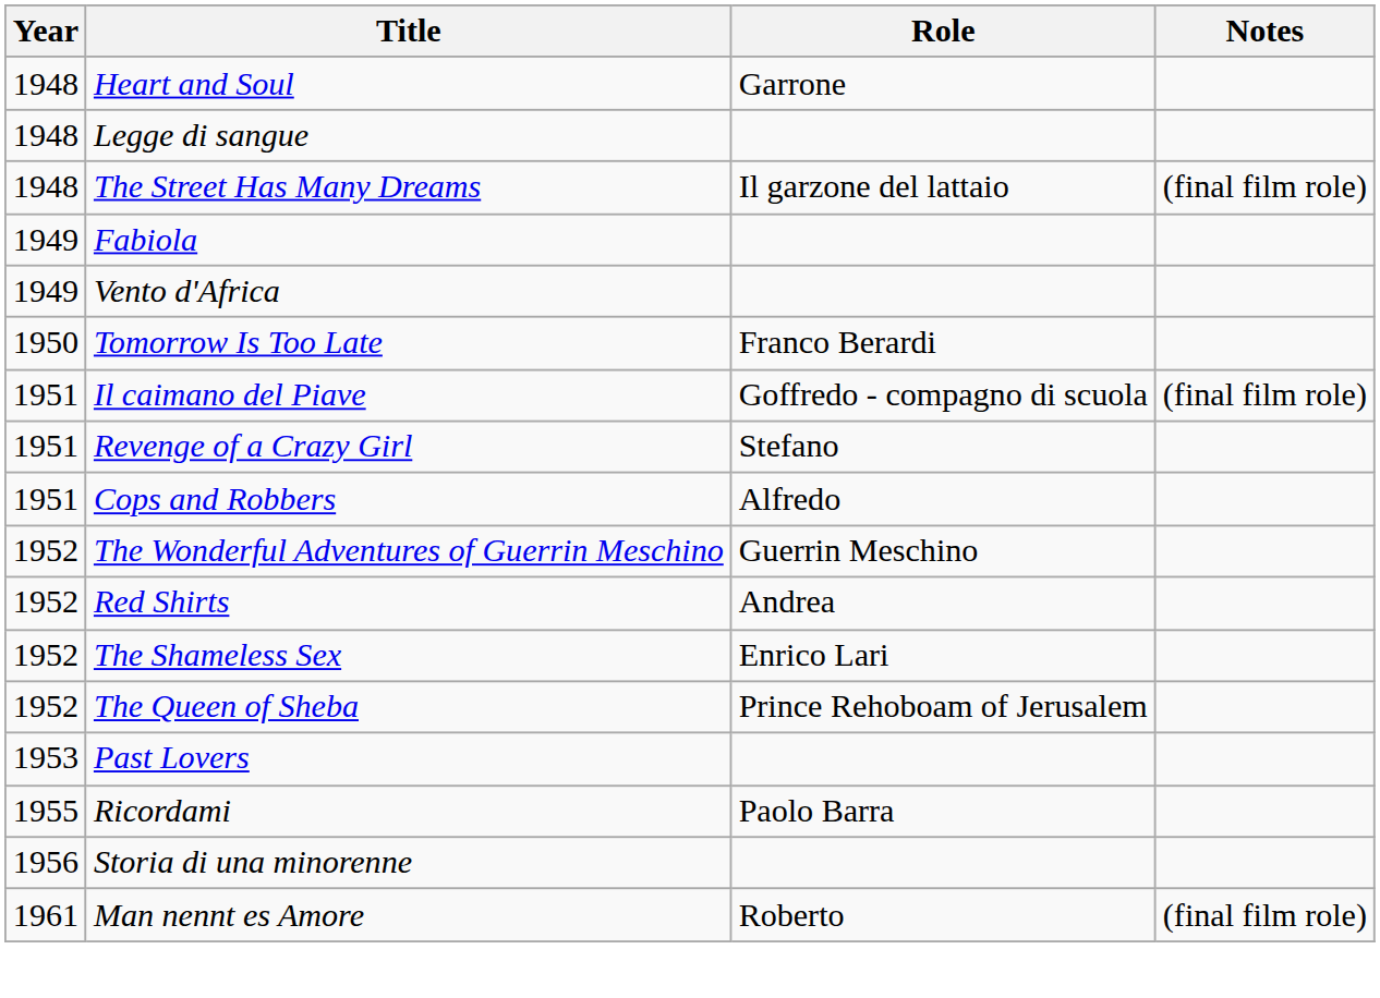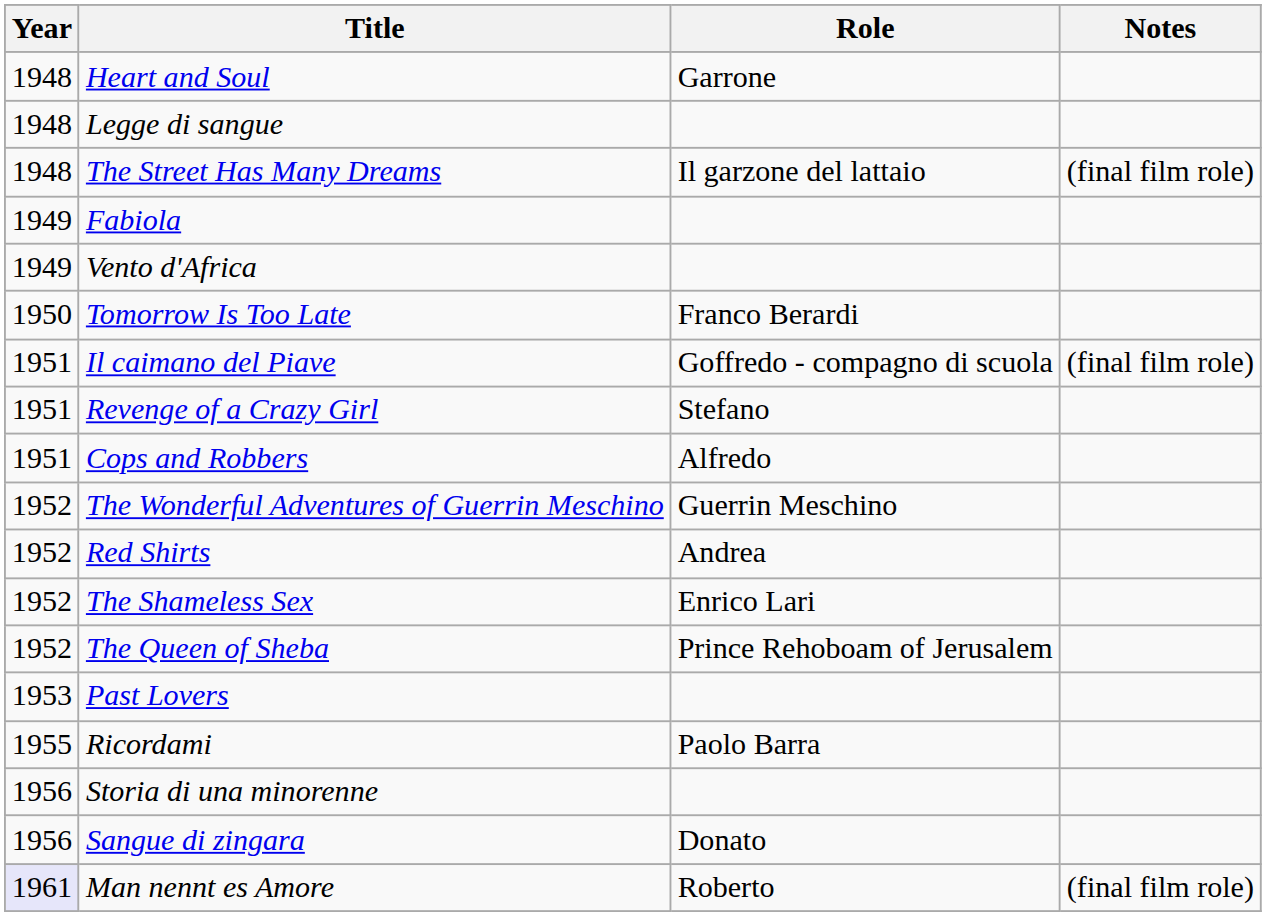 <table class="wikitable">
 <tr>
 <th>Year</th>
 <th>Title</th>
 <th>Role</th>
 <th>Notes</th>
 </tr>
 <tr>
 <td>1948</td>
 <td><em><a href='#'>Heart and Soul</a></em></td>
 <td>Garrone</td>
 <td></td>
 </tr>
 <tr>
 <td>1948</td>
 <td><em>Legge di sangue</em></td>
 <td></td>
 <td></td>
 </tr>
 <tr>
 <td>1948</td>
 <td><em><a href='#'>The Street Has Many Dreams</a></em></td>
 <td>Il garzone del lattaio</td>
 <td>(final film role)</td>
 </tr>
 <tr>
 <td>1949</td>
 <td><em><a href='#'>Fabiola</a></em></td>
 <td></td>
 <td></td>
 </tr>
 <tr>
 <td>1949</td>
 <td><em>Vento d'Africa</em></td>
 <td></td>
 <td></td>
 </tr>
 <tr>
 <td>1950</td>
 <td><em><a href='#'>Tomorrow Is Too Late</a></em></td>
 <td>Franco Berardi</td>
 <td></td>
 </tr>
 <tr>
 <td>1951</td>
 <td><em><a href='#'>Il caimano del Piave</a></em></td>
 <td>Goffredo - compagno di scuola</td>
 <td>(final film role)</td>
 </tr>
 <tr>
 <td>1951</td>
 <td><em><a href='#'>Revenge of a Crazy Girl</a></em></td>
 <td>Stefano</td>
 <td></td>
 </tr>
 <tr>
 <td>1951</td>
 <td><em><a href='#'>Cops and Robbers</a></em></td>
 <td>Alfredo</td>
 <td></td>
 </tr>
 <tr>
 <td>1952</td>
 <td><em><a href='#'>The Wonderful Adventures of Guerrin Meschino</a></em></td>
 <td>Guerrin Meschino</td>
 <td></td>
 </tr>
 <tr>
 <td>1952</td>
 <td><em><a href='#'>Red Shirts</a></em></td>
 <td>Andrea</td>
 <td></td>
 </tr>
 <tr>
 <td>1952</td>
 <td><em><a href='#'>The Shameless Sex</a></em></td>
 <td>Enrico Lari</td>
 <td></td>
 </tr>
 <tr>
 <td>1952</td>
 <td><em><a href='#'>The Queen of Sheba</a></em></td>
 <td>Prince Rehoboam of Jerusalem</td>
 <td></td>
 </tr>
 <tr>
 <td>1953</td>
 <td><em><a href='#'>Past Lovers</a></em></td>
 <td></td>
 <td></td>
 </tr>
 <tr>
 <td>1955</td>
 <td><em>Ricordami</em></td>
 <td>Paolo Barra</td>
 <td></td>
 </tr>
 <tr>
 <td>1956</td>
 <td><em>Storia di una minorenne</em></td>
 <td></td>
 <td></td>
 </tr>
 <tr>
-<td>1961</td>
+<td>1956</td>
+<td><em><a href='#'>Sangue di zingara</a></em></td>
+<td>Donato</td>
+<td></td>
+</tr>
+<tr>
+<td style="background: lavender;">1961</td>
 <td><em>Man nennt es Amore</em></td>
 <td>Roberto</td>
 <td>(final film role)</td>
 </tr>
 </table>
